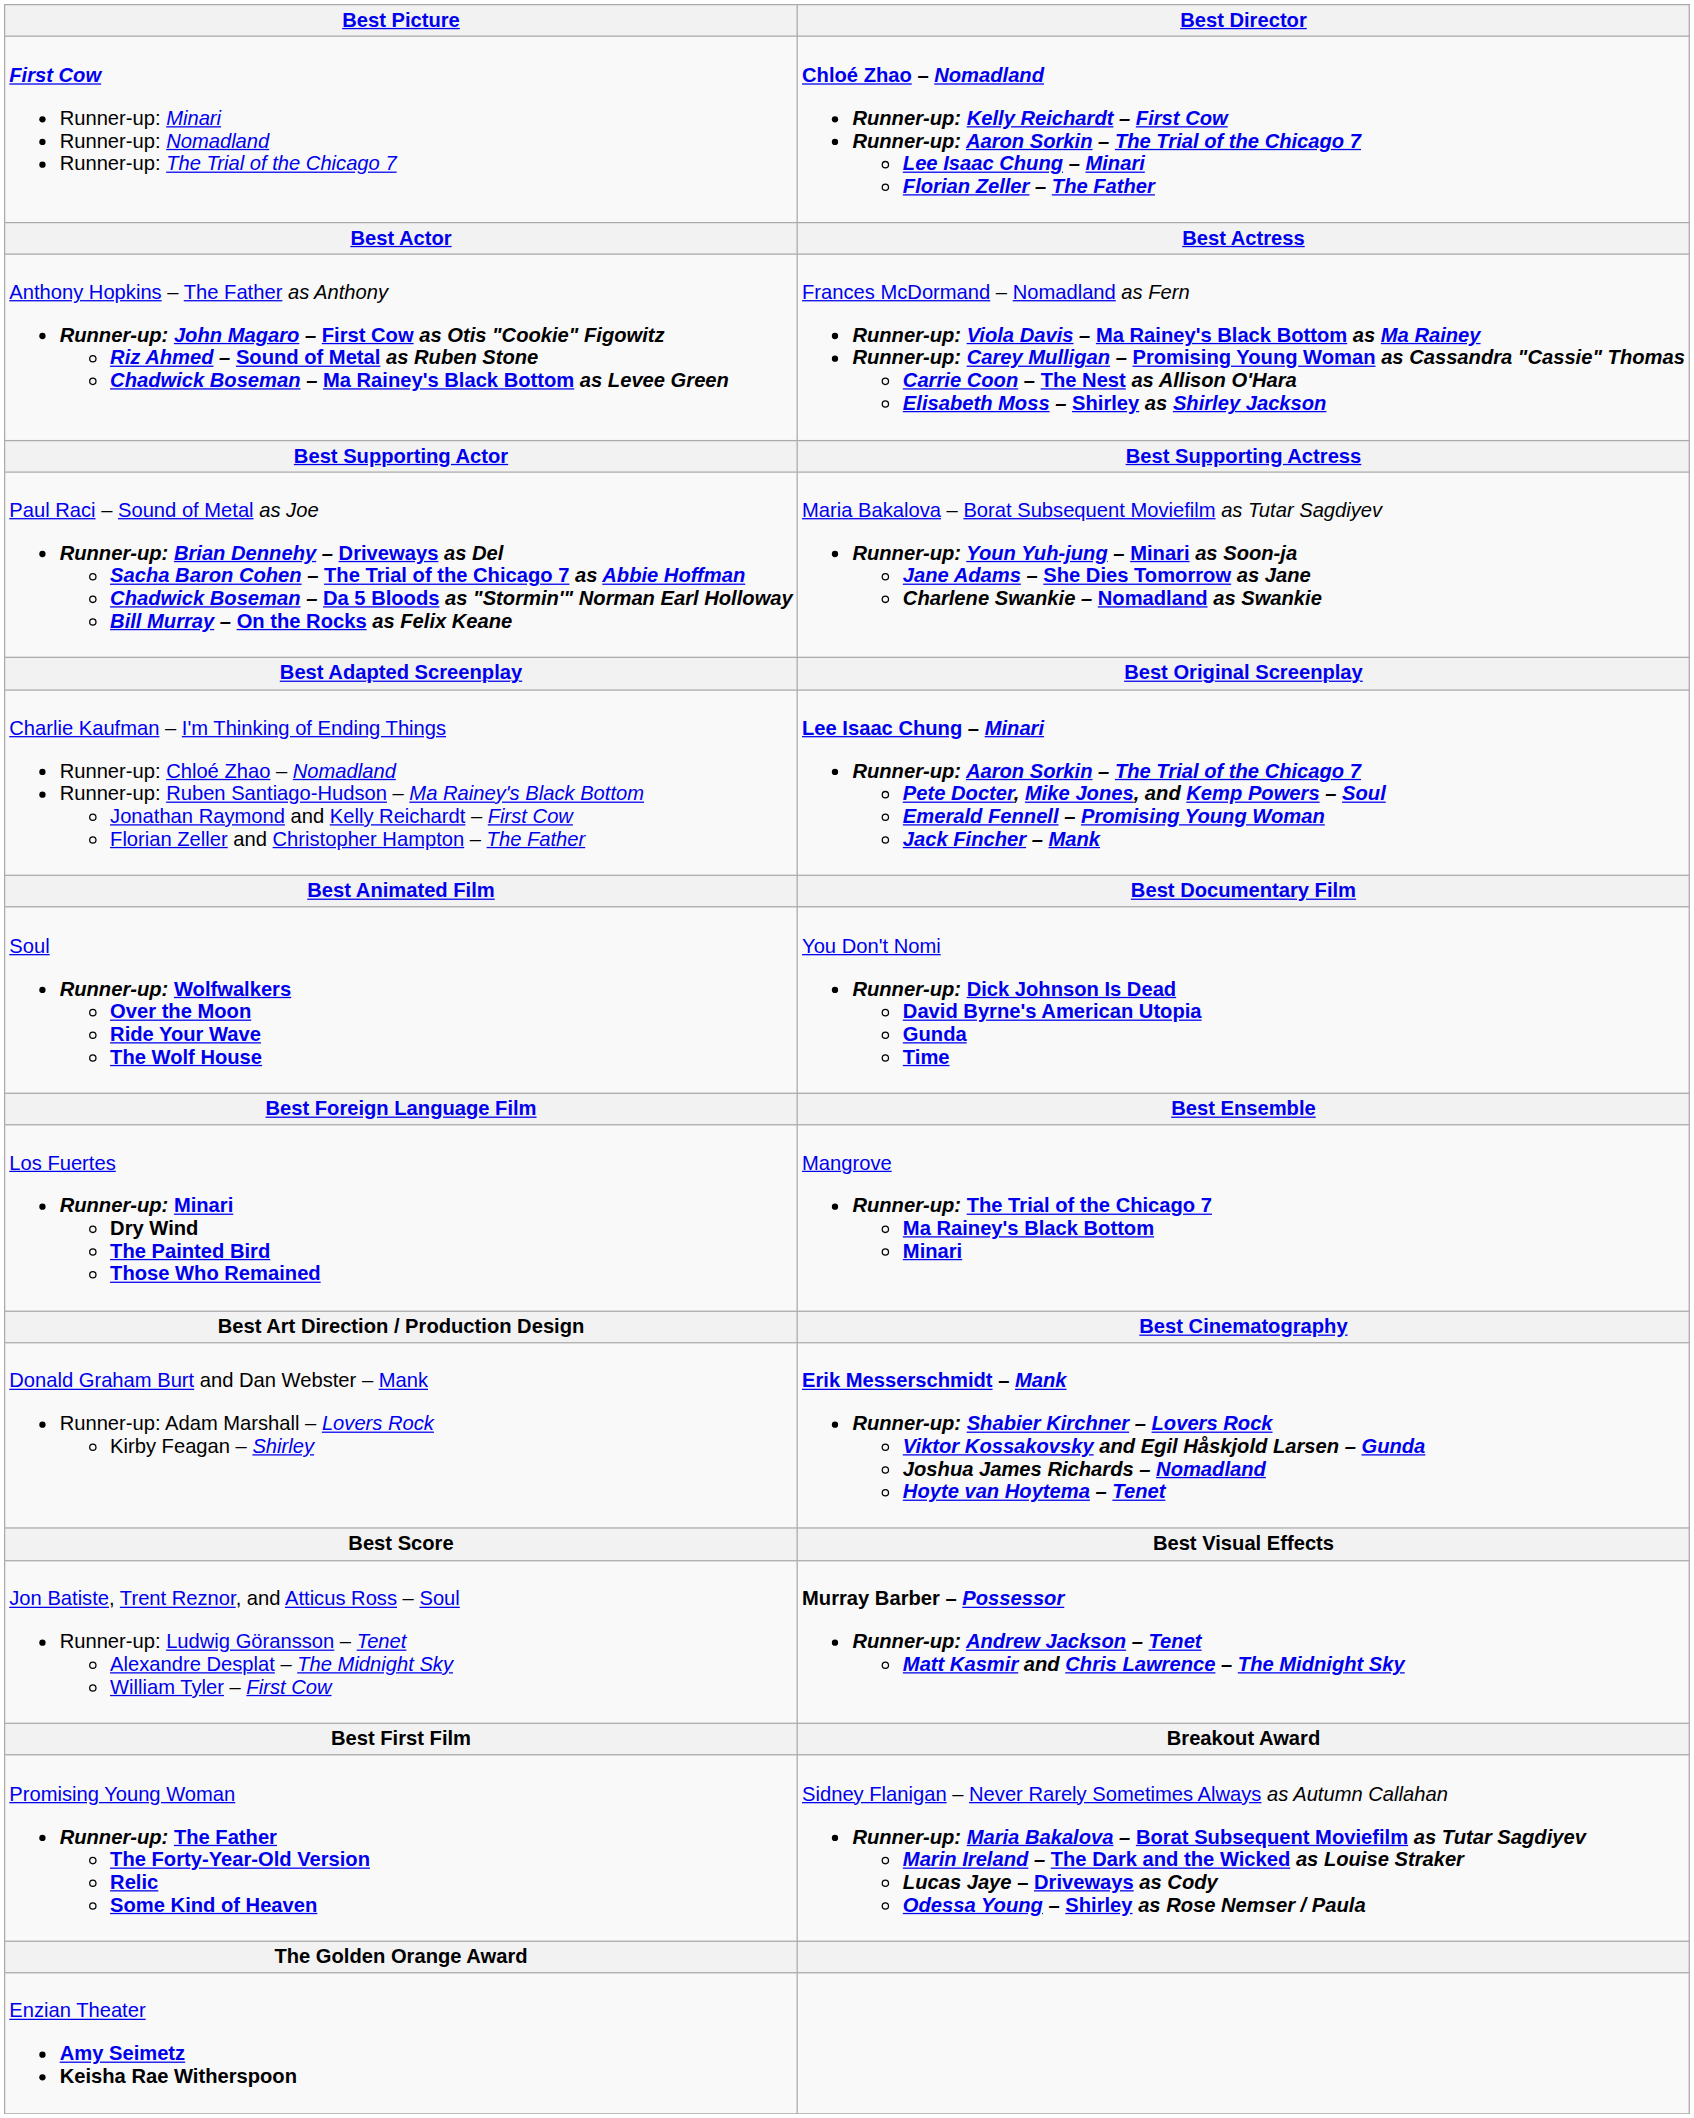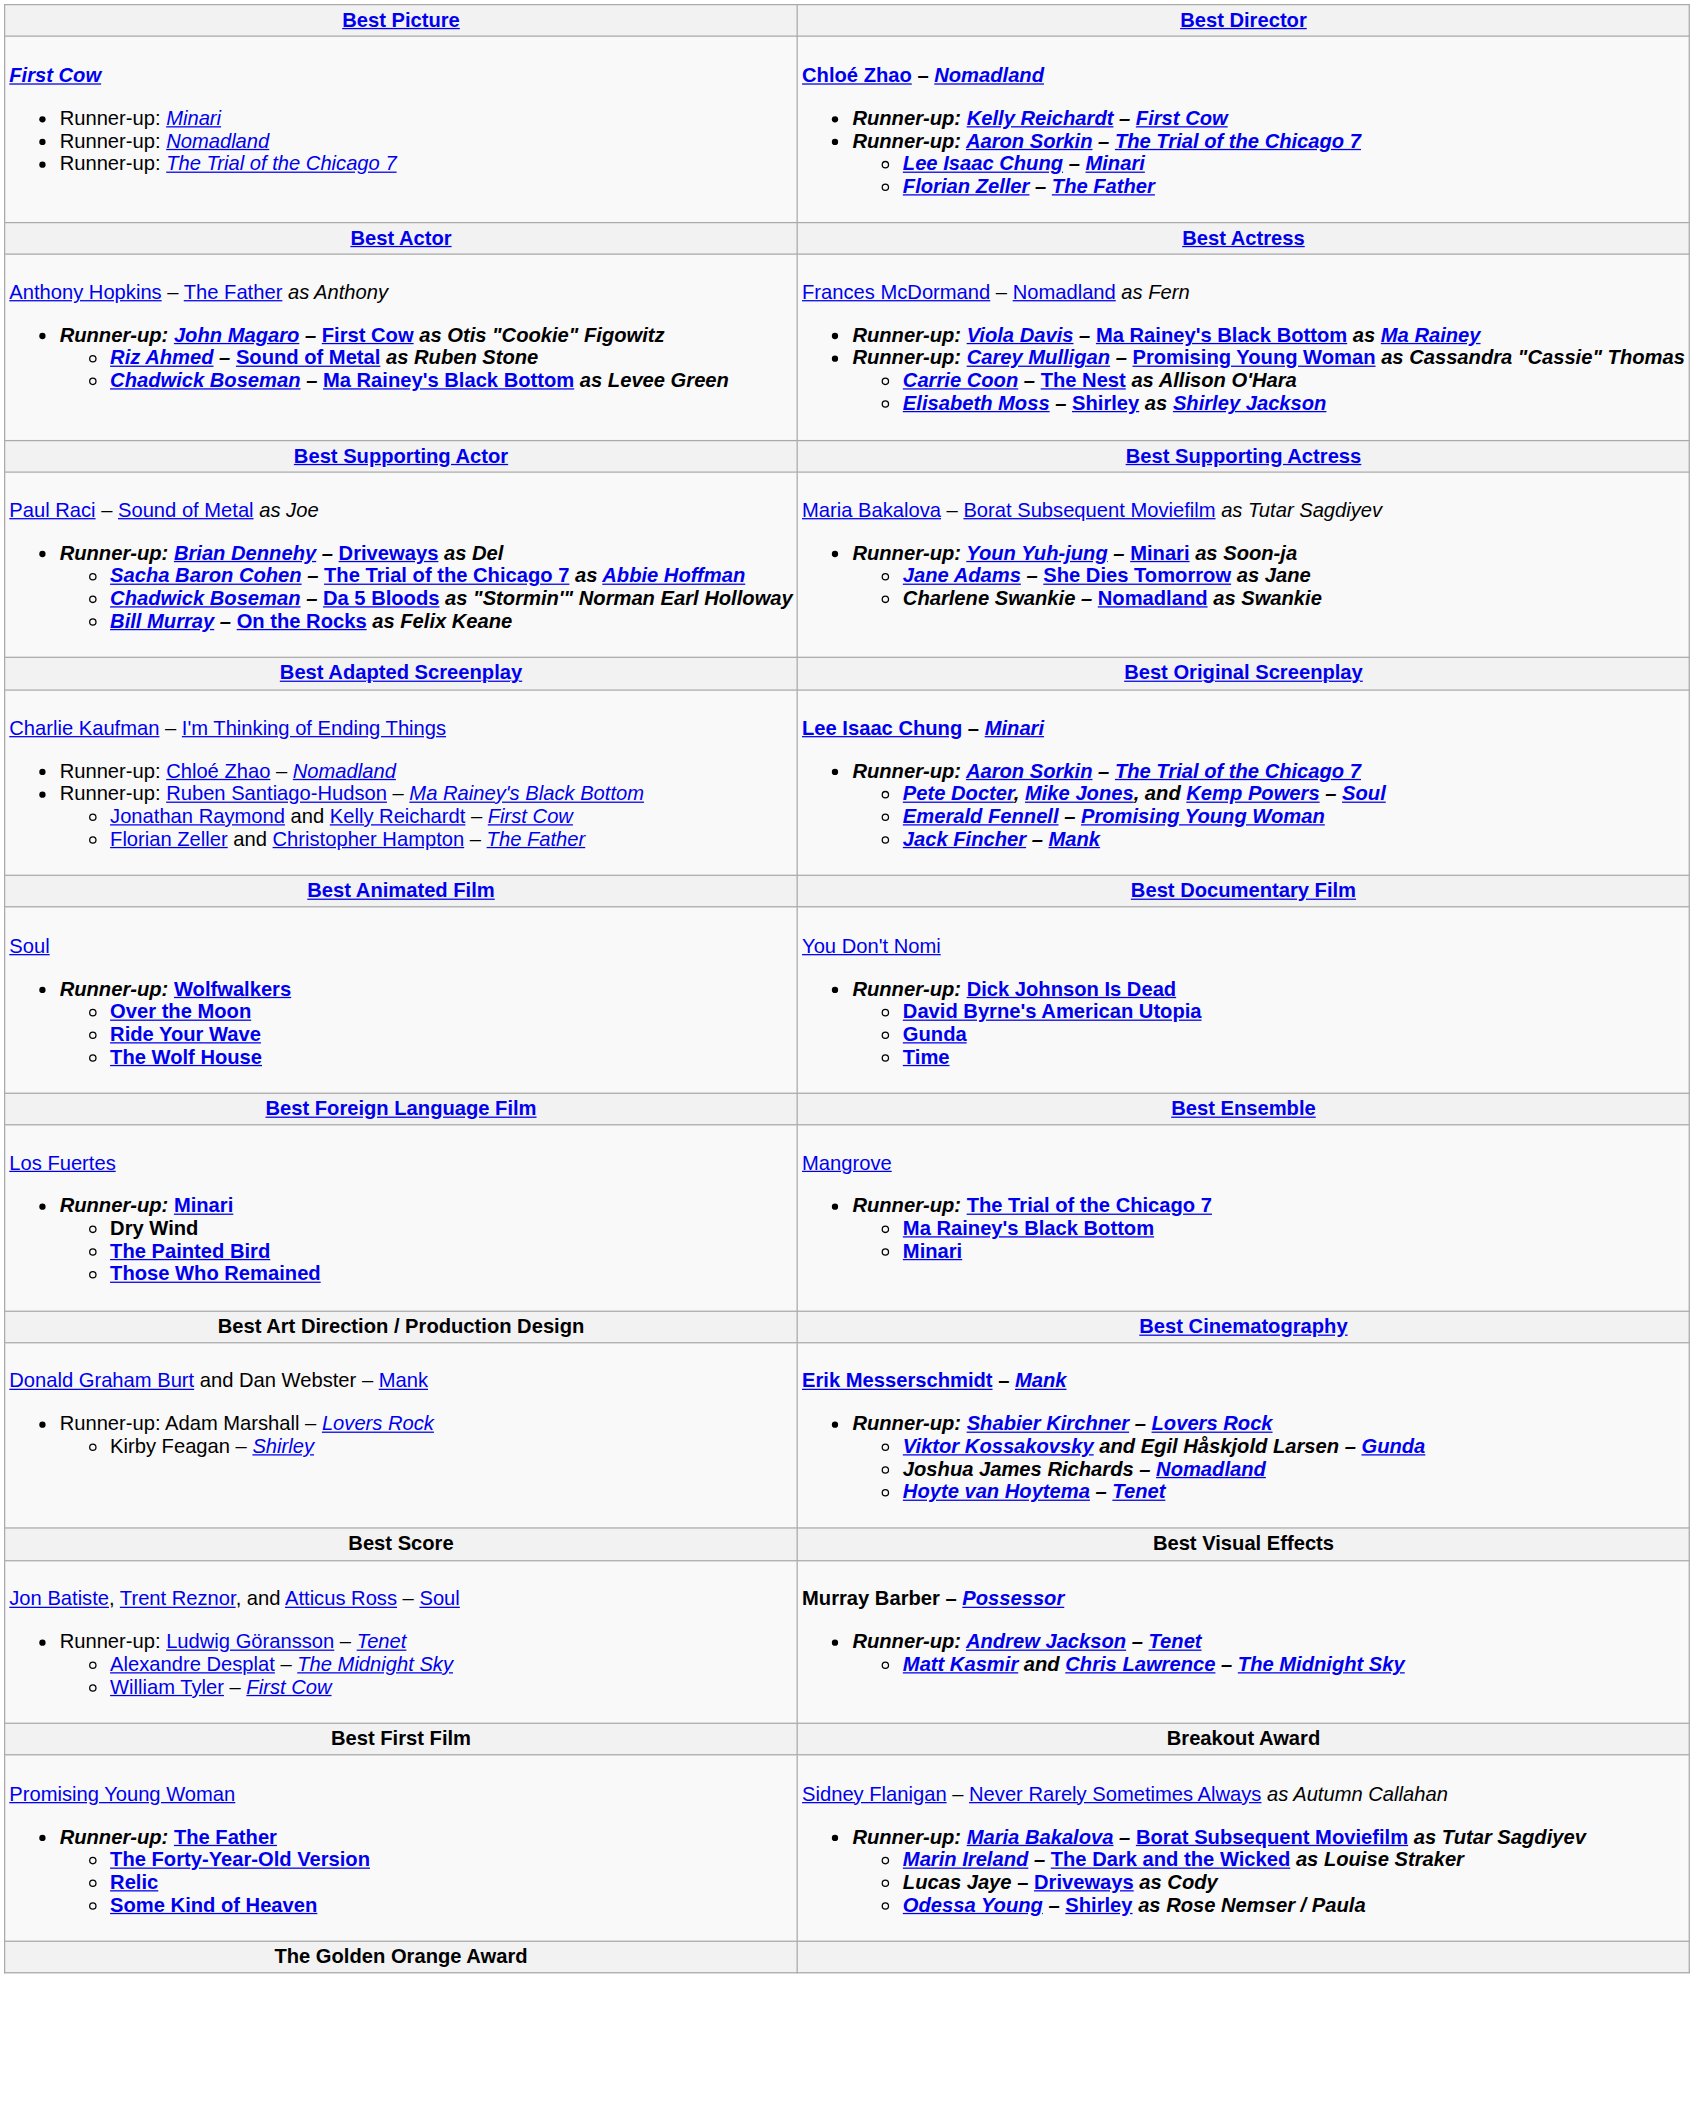 <table class=wikitable style="width=100%">
 <tr>
 <th style="width=50%"><a href='#'>Best Picture</a></th>
 <th style="width=50%"><a href='#'>Best Director</a></th>
 </tr>
 <tr>
 <td valign="top"><br><strong><em><a href='#'>First Cow</a></em></strong><ul><li>Runner-up: <em><a href='#'>Minari</a></em></li><li>Runner-up: <em><a href='#'>Nomadland</a></em></li><li>Runner-up: <em><a href='#'>The Trial of the Chicago 7</a></em></li></ul></td>
 <td valign="top"><br><strong><a href='#'>Chloé Zhao</a> – <em><a href='#'>Nomadland</a><strong><em><ul><li>Runner-up: <a href='#'>Kelly Reichardt</a> – </em><a href='#'>First Cow</a><em></li><li>Runner-up: <a href='#'>Aaron Sorkin</a> – </em><a href='#'>The Trial of the Chicago 7</a><em><ul><li><a href='#'>Lee Isaac Chung</a> – </em><a href='#'>Minari</a><em></li><li><a href='#'>Florian Zeller</a> – </em><a href='#'>The Father</a><em></li></ul></li></ul></td>
 </tr>
 <tr>
 <th style="width=50%"><a href='#'>Best Actor</a></th>
 <th style="width=50%"><a href='#'>Best Actress</a></th>
 </tr>
 <tr>
 <td valign="top"><br></strong><a href='#'>Anthony Hopkins</a> – </em><a href='#'>The Father</a><em> as Anthony<strong><ul><li>Runner-up: <a href='#'>John Magaro</a> – </em><a href='#'>First Cow</a><em> as Otis "Cookie" Figowitz<ul><li><a href='#'>Riz Ahmed</a> – </em><a href='#'>Sound of Metal</a><em> as Ruben Stone</li><li><a href='#'>Chadwick Boseman</a> – </em><a href='#'>Ma Rainey's Black Bottom</a><em> as Levee Green</li></ul></li></ul></td>
 <td valign="top"><br></strong><a href='#'>Frances McDormand</a> – </em><a href='#'>Nomadland</a><em> as Fern<strong><ul><li>Runner-up: <a href='#'>Viola Davis</a> – </em><a href='#'>Ma Rainey's Black Bottom</a><em> as <a href='#'>Ma Rainey</a></li><li>Runner-up: <a href='#'>Carey Mulligan</a> – </em><a href='#'>Promising Young Woman</a><em> as Cassandra "Cassie" Thomas<ul><li><a href='#'>Carrie Coon</a> – </em><a href='#'>The Nest</a><em> as Allison O'Hara</li><li><a href='#'>Elisabeth Moss</a> – </em><a href='#'>Shirley</a><em> as <a href='#'>Shirley Jackson</a></li></ul></li></ul></td>
 </tr>
 <tr>
 <th style="width=50%"><a href='#'>Best Supporting Actor</a></th>
 <th style="width=50%"><a href='#'>Best Supporting Actress</a></th>
 </tr>
 <tr>
 <td valign="top"><br></strong><a href='#'>Paul Raci</a> – </em><a href='#'>Sound of Metal</a><em> as Joe<strong><ul><li>Runner-up: <a href='#'>Brian Dennehy</a> – </em><a href='#'>Driveways</a><em> as Del<ul><li><a href='#'>Sacha Baron Cohen</a> – </em><a href='#'>The Trial of the Chicago 7</a><em> as <a href='#'>Abbie Hoffman</a></li><li><a href='#'>Chadwick Boseman</a> – </em><a href='#'>Da 5 Bloods</a><em> as "Stormin'" Norman Earl Holloway</li><li><a href='#'>Bill Murray</a> – </em><a href='#'>On the Rocks</a><em> as Felix Keane</li></ul></li></ul></td>
 <td valign="top"><br></strong><a href='#'>Maria Bakalova</a> – </em><a href='#'>Borat Subsequent Moviefilm</a><em> as Tutar Sagdiyev<strong><ul><li>Runner-up: <a href='#'>Youn Yuh-jung</a> – </em><a href='#'>Minari</a><em> as Soon-ja<ul><li><a href='#'>Jane Adams</a> – </em><a href='#'>She Dies Tomorrow</a><em> as Jane</li><li>Charlene Swankie – </em><a href='#'>Nomadland</a><em> as Swankie</li></ul></li></ul></td>
 </tr>
 <tr>
 <th style="width=50%"><a href='#'>Best Adapted Screenplay</a></th>
 <th style="width=50%"><a href='#'>Best Original Screenplay</a></th>
 </tr>
 <tr>
 <td valign="top"><br></strong><a href='#'>Charlie Kaufman</a> – </em><a href='#'>I'm Thinking of Ending Things</a></em></strong><ul><li>Runner-up: <a href='#'>Chloé Zhao</a> – <em><a href='#'>Nomadland</a></em></li><li>Runner-up: <a href='#'>Ruben Santiago-Hudson</a> – <em><a href='#'>Ma Rainey's Black Bottom</a></em><ul><li><a href='#'>Jonathan Raymond</a> and <a href='#'>Kelly Reichardt</a> – <em><a href='#'>First Cow</a></em></li><li><a href='#'>Florian Zeller</a> and <a href='#'>Christopher Hampton</a> – <em><a href='#'>The Father</a></em></li></ul></li></ul></td>
 <td valign="top"><br><strong><a href='#'>Lee Isaac Chung</a> – <em><a href='#'>Minari</a><strong><em><ul><li>Runner-up: <a href='#'>Aaron Sorkin</a> – </em><a href='#'>The Trial of the Chicago 7</a><em><ul><li><a href='#'>Pete Docter</a>, <a href='#'>Mike Jones</a>, and <a href='#'>Kemp Powers</a> – </em><a href='#'>Soul</a><em></li><li><a href='#'>Emerald Fennell</a> – </em><a href='#'>Promising Young Woman</a><em></li><li><a href='#'>Jack Fincher</a> – </em><a href='#'>Mank</a><em></li></ul></li></ul></td>
 </tr>
 <tr>
 <th style="width=50%"><a href='#'>Best Animated Film</a></th>
 <th style="width=50%"><a href='#'>Best Documentary Film</a></th>
 </tr>
 <tr>
 <td valign="top"><br></em></strong><a href='#'>Soul</a><strong><em><ul><li>Runner-up: </em><a href='#'>Wolfwalkers</a><em><ul><li></em><a href='#'>Over the Moon</a><em></li><li></em><a href='#'>Ride Your Wave</a><em></li><li></em><a href='#'>The Wolf House</a><em></li></ul></li></ul></td>
 <td valign="top"><br></em></strong><a href='#'>You Don't Nomi</a><strong><em><ul><li>Runner-up: </em><a href='#'>Dick Johnson Is Dead</a><em><ul><li></em><a href='#'>David Byrne's American Utopia</a><em></li><li></em><a href='#'>Gunda</a><em></li><li></em><a href='#'>Time</a><em></li></ul></li></ul></td>
 </tr>
 <tr>
 <th style="width=50%"><a href='#'>Best Foreign Language Film</a></th>
 <th style="width=50%"><a href='#'>Best Ensemble</a></th>
 </tr>
 <tr>
 <td valign="top"><br></em></strong><a href='#'>Los Fuertes</a><strong><em><ul><li>Runner-up: </em><a href='#'>Minari</a><em><ul><li></em>Dry Wind<em></li><li></em><a href='#'>The Painted Bird</a><em></li><li></em><a href='#'>Those Who Remained</a><em></li></ul></li></ul></td>
 <td valign="top"><br></em></strong><a href='#'>Mangrove</a><strong><em><ul><li>Runner-up: </em><a href='#'>The Trial of the Chicago 7</a><em><ul><li></em><a href='#'>Ma Rainey's Black Bottom</a><em></li><li></em><a href='#'>Minari</a><em></li></ul></li></ul></td>
 </tr>
 <tr>
 <th style="width=50%">Best Art Direction / Production Design</th>
 <th style="width=50%"><a href='#'>Best Cinematography</a></th>
 </tr>
 <tr>
 <td valign="top"><br></strong><a href='#'>Donald Graham Burt</a> and Dan Webster – </em><a href='#'>Mank</a></em></strong><ul><li>Runner-up: Adam Marshall – <em><a href='#'>Lovers Rock</a></em><ul><li>Kirby Feagan – <em><a href='#'>Shirley</a></em></li></ul></li></ul></td>
 <td valign="top"><br><strong><a href='#'>Erik Messerschmidt</a> – <em><a href='#'>Mank</a><strong><em><ul><li>Runner-up: <a href='#'>Shabier Kirchner</a> – </em><a href='#'>Lovers Rock</a><em><ul><li><a href='#'>Viktor Kossakovsky</a> and Egil Håskjold Larsen – </em><a href='#'>Gunda</a><em></li><li>Joshua James Richards – </em><a href='#'>Nomadland</a><em></li><li><a href='#'>Hoyte van Hoytema</a> – </em><a href='#'>Tenet</a><em></li></ul></li></ul></td>
 </tr>
 <tr>
 <th style="width=50%">Best Score</th>
 <th style="width=50%">Best Visual Effects</th>
 </tr>
 <tr>
 <td valign="top"><br></strong><a href='#'>Jon Batiste</a>, <a href='#'>Trent Reznor</a>, and <a href='#'>Atticus Ross</a> – </em><a href='#'>Soul</a></em></strong><ul><li>Runner-up: <a href='#'>Ludwig Göransson</a> – <em><a href='#'>Tenet</a></em><ul><li><a href='#'>Alexandre Desplat</a> – <em><a href='#'>The Midnight Sky</a></em></li><li><a href='#'>William Tyler</a> – <em><a href='#'>First Cow</a></em></li></ul></li></ul></td>
 <td valign="top"><br><strong>Murray Barber – <em><a href='#'>Possessor</a><strong><em><ul><li>Runner-up: <a href='#'>Andrew Jackson</a> – </em><a href='#'>Tenet</a><em><ul><li><a href='#'>Matt Kasmir</a> and <a href='#'>Chris Lawrence</a> – </em><a href='#'>The Midnight Sky</a><em></li></ul></li></ul></td>
 </tr>
 <tr>
 <th style="width=50%">Best First Film</th>
 <th style="width=50%">Breakout Award</th>
 </tr>
 <tr>
 <td valign="top"><br></em></strong><a href='#'>Promising Young Woman</a><strong><em><ul><li>Runner-up: </em><a href='#'>The Father</a><em><ul><li></em><a href='#'>The Forty-Year-Old Version</a><em></li><li></em><a href='#'>Relic</a><em></li><li></em><a href='#'>Some Kind of Heaven</a><em></li></ul></li></ul></td>
 <td valign="top"><br></strong><a href='#'>Sidney Flanigan</a> – </em><a href='#'>Never Rarely Sometimes Always</a><em> as Autumn Callahan<strong><ul><li>Runner-up: <a href='#'>Maria Bakalova</a> – </em><a href='#'>Borat Subsequent Moviefilm</a><em> as Tutar Sagdiyev<ul><li><a href='#'>Marin Ireland</a> – </em><a href='#'>The Dark and the Wicked</a><em> as Louise Straker</li><li>Lucas Jaye – </em><a href='#'>Driveways</a><em> as Cody</li><li><a href='#'>Odessa Young</a> – </em><a href='#'>Shirley</a><em> as Rose Nemser / Paula</li></ul></li></ul></td>
 </tr>
 <tr>
 <th style="width=50%">The Golden Orange Award</th>
 <th style="width=50%"></th>
 </tr>
-<tr>
-<td valign="top"><br></strong><a href='#'>Enzian Theater</a><strong><ul><li><a href='#'>Amy Seimetz</a></li><li>Keisha Rae Witherspoon</li></ul></td>
-<td valign="top"></td>
-</tr>
 </table>
